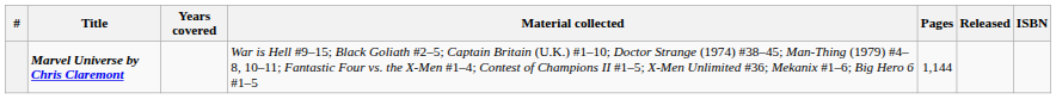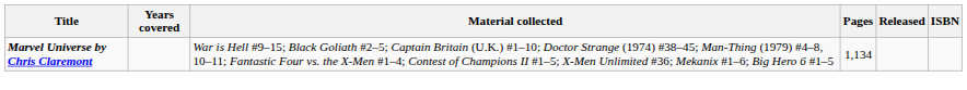 <table class="wikitable sortable" width=99%>
 <tr>
-<th class="unsortable" width=20px>#</th>
 <th>Title</th>
 <th>Years covered</th>
 <th class="unsortable">Material collected</th>
 <th>Pages</th>
 <th>Released</th>
 <th class="unsortable">ISBN</th>
 </tr>
 <tr>
-<th style="background-color: light grey;"></th>
 <td><strong><em>Marvel Universe by <a href='#'>Chris Claremont</a></em></strong></td>
 <td></td>
 <td><em>War is Hell</em> #9–15; <em>Black Goliath</em> #2–5; <em>Captain Britain</em> (U.K.) #1–10; <em>Doctor Strange</em> (1974) #38–45; <em>Man-Thing</em> (1979) #4–8, 10–11; <em>Fantastic Four vs. the X-Men</em> #1–4; <em>Contest of Champions II</em> #1–5; <em>X-Men Unlimited</em> #36; <em>Mekanix</em> #1–6; <em>Big Hero 6</em> #1–5</td>
-<td style="text-align: center;">1,144</td>
+<td style="text-align: center;">1,134</td>
 <td></td>
 <td></td>
 </tr>
 </table>
